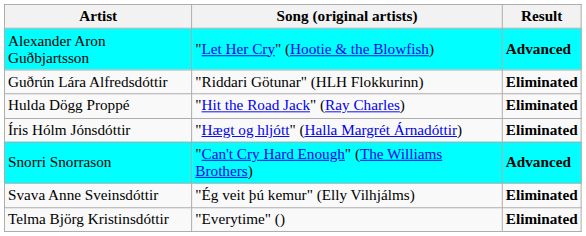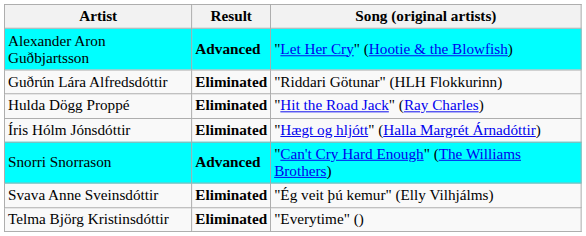 <table class=wikitable>
 <tr>
 <th>Artist</th>
+<th>Result</th>
 <th>Song (original artists)</th>
-<th>Result</th>
 </tr>
 <tr style="background:cyan;">
 <td>Alexander Aron Guðbjartsson</td>
+<td><strong>Advanced</strong></td>
 <td>"<a href='#'>Let Her Cry</a>" (<a href='#'>Hootie & the Blowfish</a>)</td>
-<td><strong>Advanced</strong></td>
 </tr>
 <tr>
 <td>Guðrún Lára Alfredsdóttir</td>
+<td><strong>Eliminated</strong></td>
 <td>"Riddari Götunar" (HLH Flokkurinn)</td>
-<td><strong>Eliminated</strong></td>
 </tr>
 <tr>
 <td>Hulda Dögg Proppé</td>
+<td><strong>Eliminated</strong></td>
 <td>"<a href='#'>Hit the Road Jack</a>" (<a href='#'>Ray Charles</a>)</td>
-<td><strong>Eliminated</strong></td>
 </tr>
 <tr>
 <td>Íris Hólm Jónsdóttir</td>
+<td><strong>Eliminated</strong></td>
 <td>"<a href='#'>Hægt og hljótt</a>" (<a href='#'>Halla Margrét Árnadóttir</a>)</td>
-<td><strong>Eliminated</strong></td>
 </tr>
 <tr style="background:cyan;">
 <td>Snorri Snorrason</td>
+<td><strong>Advanced</strong></td>
 <td>"<a href='#'>Can't Cry Hard Enough</a>" (<a href='#'>The Williams Brothers</a>)</td>
-<td><strong>Advanced</strong></td>
 </tr>
 <tr>
 <td>Svava Anne Sveinsdóttir</td>
+<td><strong>Eliminated</strong></td>
 <td>"Ég veit þú kemur" (Elly Vilhjálms)</td>
-<td><strong>Eliminated</strong></td>
 </tr>
 <tr>
 <td>Telma Björg Kristinsdóttir</td>
+<td><strong>Eliminated</strong></td>
 <td>"Everytime" ()</td>
-<td><strong>Eliminated</strong></td>
 </tr>
 </table>
